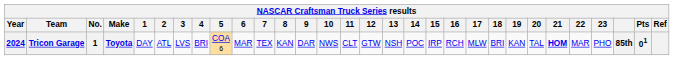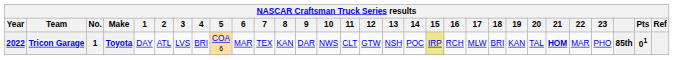 <table class="wikitable" style="text-align:center; font-size:75%">
 <tr>
 <th colspan=30><a href='#'>NASCAR Craftsman Truck Series</a> results</th>
 </tr>
 <tr>
 <th>Year</th>
 <th>Team</th>
 <th>No.</th>
 <th>Make</th>
 <th>1</th>
 <th>2</th>
 <th>3</th>
 <th>4</th>
 <th>5</th>
 <th>6</th>
 <th>7</th>
 <th>8</th>
 <th>9</th>
 <th>10</th>
 <th>11</th>
 <th>12</th>
 <th>13</th>
 <th>14</th>
 <th>15</th>
 <th>16</th>
 <th>17</th>
 <th>18</th>
 <th>19</th>
 <th>20</th>
 <th>21</th>
 <th>22</th>
 <th>23</th>
 <th></th>
 <th>Pts</th>
 <th>Ref</th>
 </tr>
 <tr>
-<th><a href='#'>2024</a></th>
+<th><a href='#'>2022</a></th>
 <th><a href='#'>Tricon Garage</a></th>
 <th>1</th>
 <th><a href='#'>Toyota</a></th>
 <td><a href='#'>DAY</a></td>
 <td><a href='#'>ATL</a></td>
 <td><a href='#'>LVS</a></td>
 <td><a href='#'>BRI</a></td>
 <td style="background:#FFDF9F;"><a href='#'>COA</a><br><small>6</small></td>
 <td><a href='#'>MAR</a></td>
 <td><a href='#'>TEX</a></td>
 <td><a href='#'>KAN</a></td>
 <td><a href='#'>DAR</a></td>
 <td><a href='#'>NWS</a></td>
 <td><a href='#'>CLT</a></td>
 <td><a href='#'>GTW</a></td>
 <td><a href='#'>NSH</a></td>
 <td><a href='#'>POC</a></td>
-<td><a href='#'>IRP</a></td>
+<td style="background: khaki;"><a href='#'>IRP</a></td>
 <td><a href='#'>RCH</a></td>
 <td><a href='#'>MLW</a></td>
 <td><a href='#'>BRI</a></td>
 <td><a href='#'>KAN</a></td>
 <td><a href='#'>TAL</a></td>
 <td><strong><a href='#'>HOM</a></strong></td>
 <td><a href='#'>MAR</a></td>
 <td><a href='#'>PHO</a></td>
 <th>85th</th>
 <th>0<sup>1</sup></th>
 <th></th>
 </tr>
 </table>
